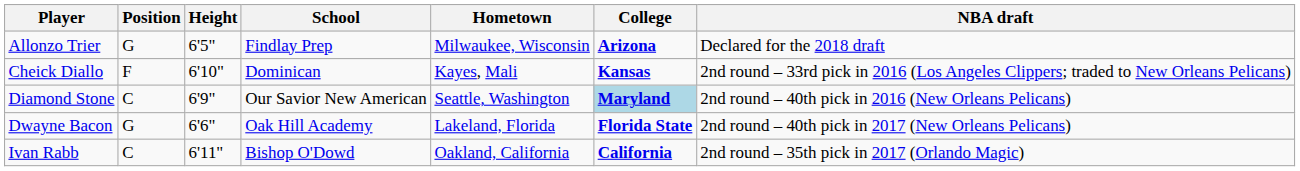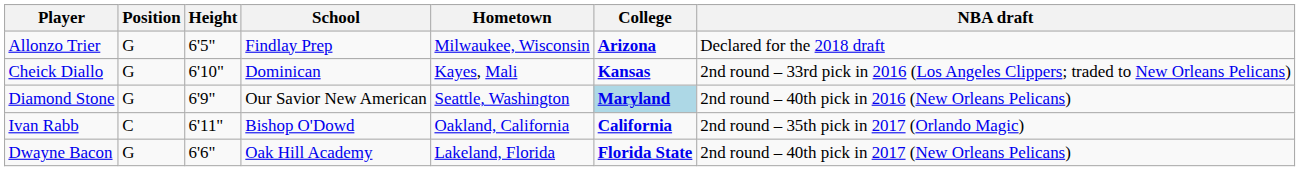 <table class="wikitable">
 <tr>
 <th>Player</th>
 <th>Position</th>
 <th>Height</th>
 <th>School</th>
 <th>Hometown</th>
 <th>College</th>
 <th>NBA draft</th>
 </tr>
 <tr>
 <td><a href='#'>Allonzo Trier</a></td>
 <td>G</td>
 <td>6'5"</td>
 <td><a href='#'>Findlay Prep</a></td>
 <td><a href='#'>Milwaukee, Wisconsin</a></td>
 <td><strong><a href='#'>Arizona</a></strong></td>
 <td>Declared for the <a href='#'>2018 draft</a></td>
 </tr>
 <tr>
 <td><a href='#'>Cheick Diallo</a></td>
-<td>F</td>
+<td>G</td>
 <td>6'10"</td>
 <td><a href='#'>Dominican</a></td>
 <td><a href='#'>Kayes</a>, <a href='#'>Mali</a></td>
 <td><strong><a href='#'>Kansas</a></strong></td>
 <td>2nd round – 33rd pick in <a href='#'>2016</a> (<a href='#'>Los Angeles Clippers</a>; traded to <a href='#'>New Orleans Pelicans</a>)</td>
 </tr>
 <tr>
 <td><a href='#'>Diamond Stone</a></td>
-<td>C</td>
+<td>G</td>
 <td>6'9"</td>
 <td>Our Savior New American</td>
 <td><a href='#'>Seattle, Washington</a></td>
 <td style="background: lightblue;"><strong><a href='#'>Maryland</a></strong></td>
 <td>2nd round – 40th pick in <a href='#'>2016</a> (<a href='#'>New Orleans Pelicans</a>)</td>
+</tr>
+<tr>
+<td><a href='#'>Ivan Rabb</a></td>
+<td>C</td>
+<td>6'11"</td>
+<td><a href='#'>Bishop O'Dowd</a></td>
+<td><a href='#'>Oakland, California</a></td>
+<td><strong><a href='#'>California</a></strong></td>
+<td>2nd round – 35th pick in <a href='#'>2017</a> (<a href='#'>Orlando Magic</a>)</td>
 </tr>
 <tr>
 <td><a href='#'>Dwayne Bacon</a></td>
 <td>G</td>
 <td>6'6"</td>
 <td><a href='#'>Oak Hill Academy</a></td>
 <td><a href='#'>Lakeland, Florida</a></td>
 <td><strong><a href='#'>Florida State</a></strong></td>
 <td>2nd round – 40th pick in <a href='#'>2017</a> (<a href='#'>New Orleans Pelicans</a>)</td>
 </tr>
-<tr>
-<td><a href='#'>Ivan Rabb</a></td>
-<td>C</td>
-<td>6'11"</td>
-<td><a href='#'>Bishop O'Dowd</a></td>
-<td><a href='#'>Oakland, California</a></td>
-<td><strong><a href='#'>California</a></strong></td>
-<td>2nd round – 35th pick in <a href='#'>2017</a> (<a href='#'>Orlando Magic</a>)</td>
-</tr>
 </table>
